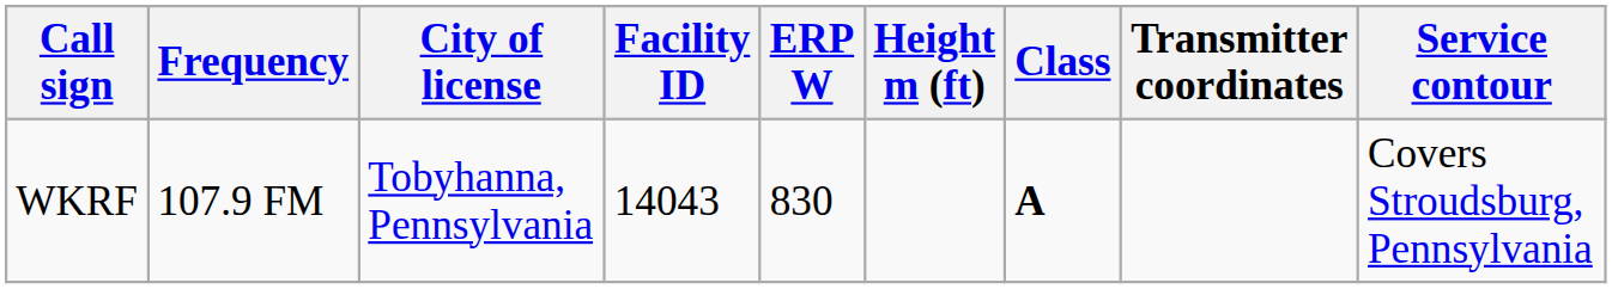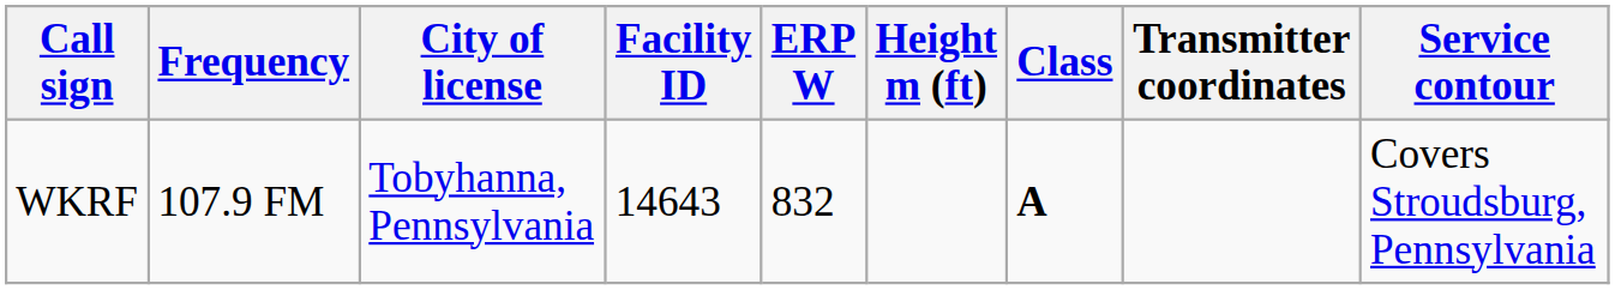 <table class="wikitable sortable">
 <tr>
 <th><a href='#'>Call sign</a></th>
 <th data-sort-type="number"><a href='#'>Frequency</a></th>
 <th><a href='#'>City of license</a></th>
 <th><a href='#'>Facility ID</a></th>
 <th data-sort-type="number"><a href='#'>ERP</a><br><a href='#'>W</a></th>
 <th data-sort-type="number"><a href='#'>Height</a><br><a href='#'>m</a> (<a href='#'>ft</a>)</th>
 <th><a href='#'>Class</a></th>
 <th class="unsortable">Transmitter coordinates</th>
 <th class="unsortable"><a href='#'>Service contour</a></th>
 </tr>
 <tr>
 <td>WKRF</td>
 <td>107.9 FM</td>
 <td><a href='#'>Tobyhanna, Pennsylvania</a></td>
-<td>14043</td>
-<td>830</td>
+<td>14643</td>
+<td>832</td>
 <td></td>
 <td><strong>A</strong></td>
 <td></td>
 <td>Covers <a href='#'>Stroudsburg, Pennsylvania</a></td>
 </tr>
 </table>
